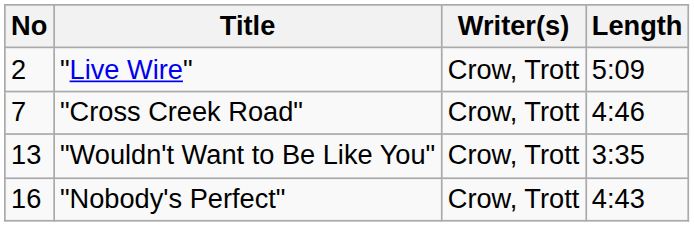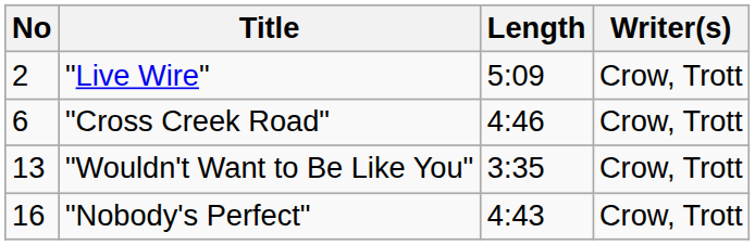 <table class="wikitable">
 <tr>
 <th>No</th>
 <th>Title</th>
+<th>Length</th>
 <th>Writer(s)</th>
-<th>Length</th>
 </tr>
 <tr>
 <td>2</td>
 <td>"<a href='#'>Live Wire</a>"</td>
+<td>5:09</td>
 <td>Crow, Trott</td>
-<td>5:09</td>
 </tr>
 <tr>
-<td>7</td>
+<td>6</td>
 <td>"Cross Creek Road"</td>
+<td>4:46</td>
 <td>Crow, Trott</td>
-<td>4:46</td>
 </tr>
 <tr>
 <td>13</td>
 <td>"Wouldn't Want to Be Like You"</td>
+<td>3:35</td>
 <td>Crow, Trott</td>
-<td>3:35</td>
 </tr>
 <tr>
 <td>16</td>
 <td>"Nobody's Perfect"</td>
+<td>4:43</td>
 <td>Crow, Trott</td>
-<td>4:43</td>
 </tr>
 </table>
